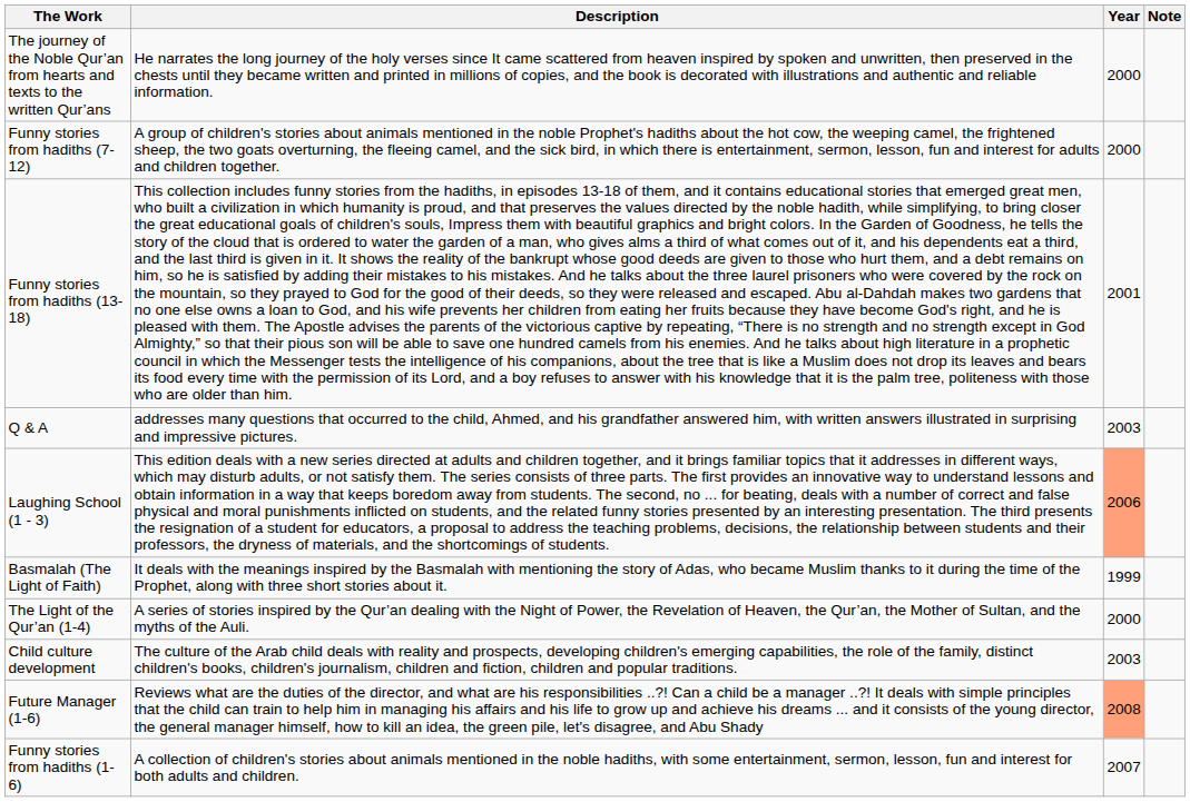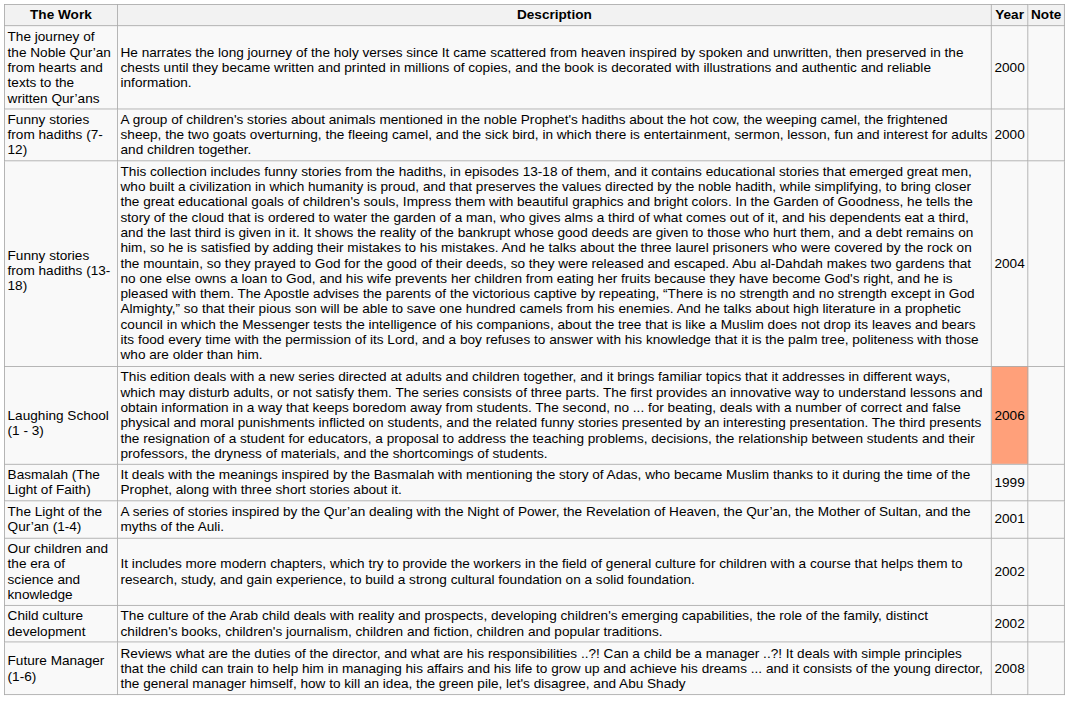 <table class="wikitable">
 <tr>
 <th>The Work</th>
 <th>Description</th>
 <th>Year</th>
 <th>Note</th>
 </tr>
 <tr>
 <td>The journey of the Noble Qur’an from hearts and texts to the  written Qur’ans</td>
 <td>He narrates the long journey of the holy verses since It came  scattered from heaven inspired by spoken and unwritten, then preserved in the  chests until they became written and printed in millions of copies, and the  book is decorated with illustrations and authentic and reliable information.</td>
 <td>2000</td>
 <td></td>
 </tr>
 <tr>
 <td>Funny stories from hadiths (7-12)</td>
 <td>A group of children's stories about animals mentioned in the  noble Prophet's hadiths about the hot cow, the weeping camel, the frightened  sheep, the two goats overturning, the fleeing camel, and the sick bird, in  which there is entertainment, sermon, lesson, fun and interest for adults and  children together.</td>
 <td>2000</td>
 <td></td>
 </tr>
 <tr>
 <td><br>Funny stories from hadiths (13-18)</td>
 <td>This collection includes funny stories from the hadiths, in  episodes 13-18 of them, and it contains educational stories that emerged  great men, who built a civilization in which humanity is proud, and that  preserves the values directed by the noble hadith, while simplifying, to  bring closer the great educational goals of children's souls, Impress them  with beautiful graphics and bright colors. In the Garden of Goodness, he  tells the story of the cloud that is ordered to water the garden of a man,  who gives alms a third of what comes out of it, and his dependents eat a  third, and the last third is given in it. It shows the reality of the  bankrupt whose good deeds are given to those who hurt them, and a debt  remains on him, so he is satisfied by adding their mistakes to his mistakes.  And he talks about the three laurel prisoners who were covered by the rock on  the mountain, so they prayed to God for the good of their deeds, so they were  released and escaped. Abu al-Dahdah makes two gardens that no one else owns a  loan to God, and his wife prevents her children from eating her fruits  because they have become God's right, and he is pleased with them. The  Apostle advises the parents of the victorious captive by repeating, “There is  no strength and no strength except in God Almighty,” so that their pious son  will be able to save one hundred camels from his enemies. And he talks about  high literature in a prophetic council in which the Messenger tests the  intelligence of his companions, about the tree that is like a Muslim does not  drop its leaves and bears its food every time with the permission of its  Lord, and a boy refuses to answer with his knowledge that it is the palm  tree, politeness with those who are older than him.</td>
-<td>2001</td>
-<td></td>
-</tr>
-<tr>
-<td>Q & A</td>
-<td>addresses many questions that occurred to the child, Ahmed,  and his grandfather answered him, with written answers illustrated in  surprising and impressive pictures.</td>
-<td>2003</td>
+<td>2004</td>
 <td></td>
 </tr>
 <tr>
 <td><br>Laughing School (1 - 3)</td>
 <td>This edition deals with a new series directed at adults and children together, and it brings familiar topics that it addresses in different ways, which may disturb adults, or not satisfy them. The series consists of three parts. The first provides an innovative way to understand lessons and obtain information in a way that keeps boredom away from students. The second, no ... for beating, deals with a number of correct and false physical and moral punishments inflicted on students, and the related funny stories presented by an interesting presentation. The third presents the resignation of a student for educators, a proposal to address the teaching problems, decisions, the relationship between students and their professors, the dryness of materials, and the shortcomings of students.</td>
 <td style="background: lightsalmon;">2006</td>
 <td></td>
 </tr>
 <tr>
 <td>Basmalah (The Light of Faith)</td>
 <td>It deals with the meanings inspired by the Basmalah with  mentioning the story of Adas, who became Muslim thanks to it during the time  of the Prophet, along with three short stories about it.</td>
 <td>1999</td>
 <td></td>
 </tr>
 <tr>
 <td>The Light of the Qur’an (1-4)</td>
 <td>A series of stories inspired by the Qur’an dealing with  the Night of Power, the Revelation of Heaven, the Qur’an, the Mother of  Sultan, and the myths of the Auli.</td>
-<td>2000</td>
+<td>2001</td>
+<td></td>
+</tr>
+<tr>
+<td>Our children and the era of science and knowledge</td>
+<td>It includes more modern chapters, which try to provide the  workers in the field of general culture for children with a course that helps  them to research, study, and gain experience, to build a strong cultural  foundation on a solid foundation.</td>
+<td>2002</td>
 <td></td>
 </tr>
 <tr>
 <td>Child culture development</td>
 <td>The culture of the Arab child deals with reality and prospects, developing children's emerging capabilities, the role of the family, distinct children's books, children's journalism, children and fiction, children and popular traditions.</td>
-<td>2003</td>
+<td>2002</td>
 <td></td>
 </tr>
 <tr>
 <td>Future Manager (1-6)</td>
 <td>Reviews what are the duties of the director, and what are his  responsibilities ..?! Can a child be a manager ..?! It deals with simple  principles that the child can train to help him in managing his affairs and  his life to grow up and achieve his dreams ... and it consists of the young  director, the general manager himself, how to kill an idea, the green pile,  let's disagree, and Abu Shady</td>
-<td style="background: lightsalmon;">2008</td>
-<td></td>
-</tr>
-<tr>
-<td>Funny stories from hadiths (1-6)</td>
-<td>A collection of children's stories about animals mentioned in  the noble hadiths, with some entertainment, sermon, lesson, fun and interest  for both adults and children.</td>
-<td>2007</td>
+<td>2008</td>
 <td></td>
 </tr>
 </table>
